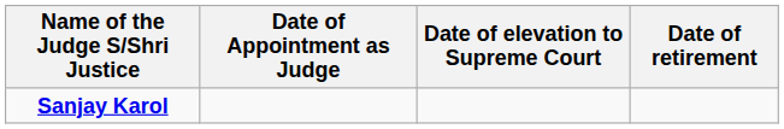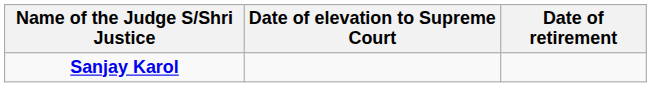 <table class="wikitable static-row-numbers static-row-header" style="text-align:center" width="92%">
 <tr>
 <th>Name of the Judge S/Shri Justice</th>
-<th>Date of Appointment as Judge</th>
 <th>Date of elevation to Supreme Court</th>
 <th>Date of retirement</th>
 </tr>
 <tr>
 <td><strong><a href='#'>Sanjay Karol</a></strong></td>
 <td></td>
 <td></td>
-<td></td>
 </tr>
 </table>
